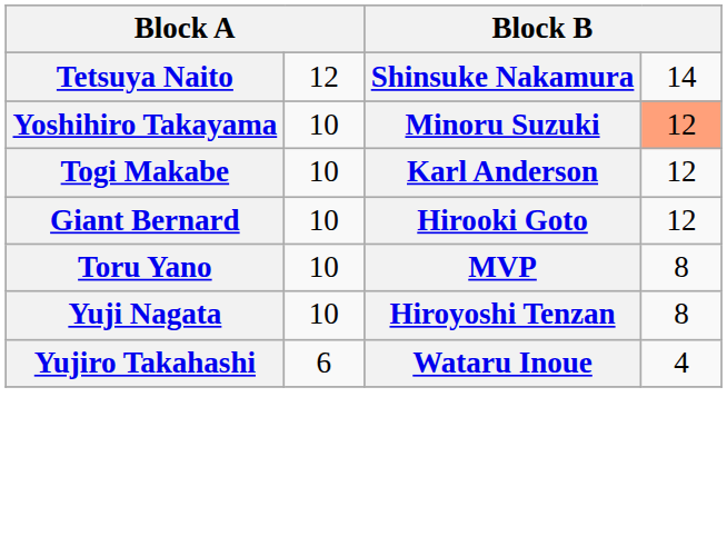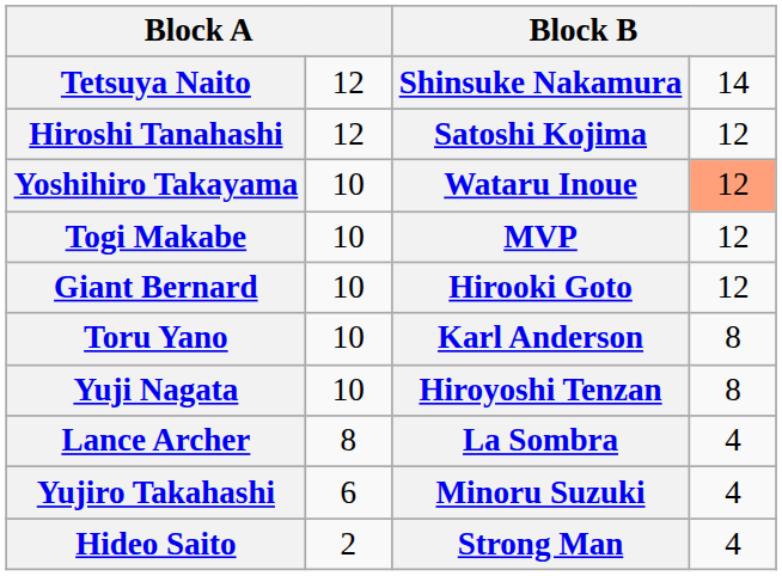 <table class="wikitable" style="margin: 1em auto 1em auto;text-align:center">
 <tr>
 <th colspan="2" style="width:50%">Block A</th>
 <th colspan="2" style="width:50%">Block B</th>
 </tr>
 <tr>
 <th><a href='#'>Tetsuya Naito</a></th>
 <td style="width:35px">12</td>
 <th><a href='#'>Shinsuke Nakamura</a></th>
 <td style="width:35px">14</td>
 </tr>
 <tr>
+<th><a href='#'>Hiroshi Tanahashi</a></th>
+<td>12</td>
+<th><a href='#'>Satoshi Kojima</a></th>
+<td>12</td>
+</tr>
+<tr>
 <th><a href='#'>Yoshihiro Takayama</a></th>
 <td>10</td>
-<th><a href='#'>Minoru Suzuki</a></th>
+<th><a href='#'>Wataru Inoue</a></th>
 <td style="background: lightsalmon;">12</td>
 </tr>
 <tr>
 <th><a href='#'>Togi Makabe</a></th>
 <td>10</td>
-<th><a href='#'>Karl Anderson</a></th>
+<th><a href='#'>MVP</a></th>
 <td>12</td>
 </tr>
 <tr>
 <th><a href='#'>Giant Bernard</a></th>
 <td>10</td>
 <th><a href='#'>Hirooki Goto</a></th>
 <td>12</td>
 </tr>
 <tr>
 <th><a href='#'>Toru Yano</a></th>
 <td>10</td>
-<th><a href='#'>MVP</a></th>
+<th><a href='#'>Karl Anderson</a></th>
 <td>8</td>
 </tr>
 <tr>
 <th><a href='#'>Yuji Nagata</a></th>
 <td>10</td>
 <th><a href='#'>Hiroyoshi Tenzan</a></th>
 <td>8</td>
 </tr>
 <tr>
+<th><a href='#'>Lance Archer</a></th>
+<td>8</td>
+<th><a href='#'>La Sombra</a></th>
+<td>4</td>
+</tr>
+<tr>
 <th><a href='#'>Yujiro Takahashi</a></th>
 <td>6</td>
-<th><a href='#'>Wataru Inoue</a></th>
+<th><a href='#'>Minoru Suzuki</a></th>
+<td>4</td>
+</tr>
+<tr>
+<th><a href='#'>Hideo Saito</a></th>
+<td>2</td>
+<th><a href='#'>Strong Man</a></th>
 <td>4</td>
 </tr>
 </table>
